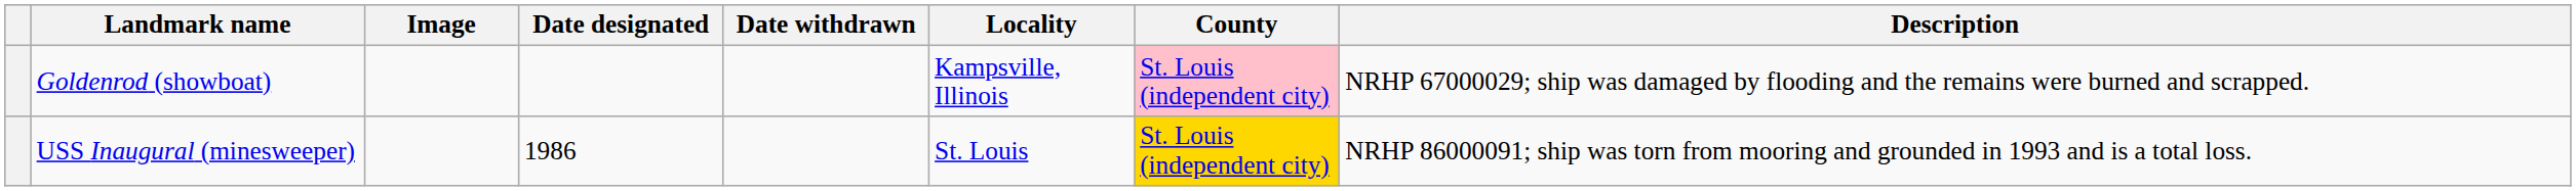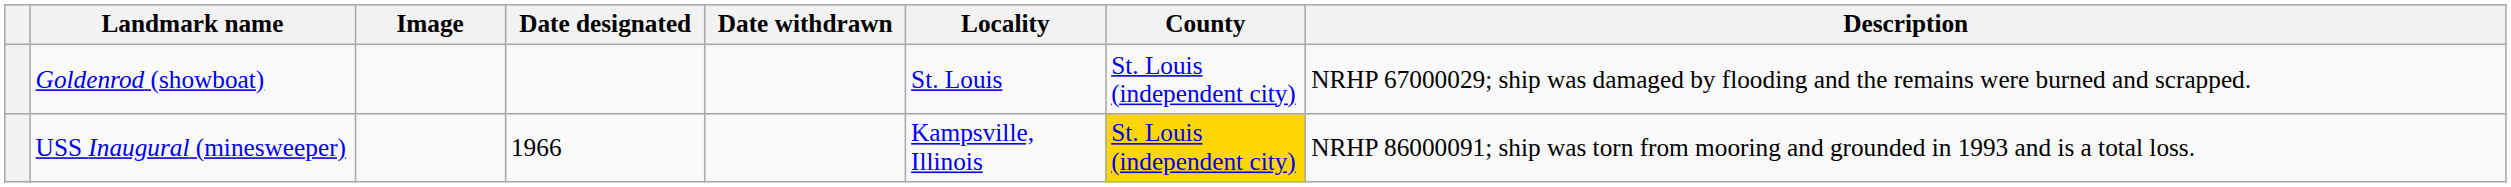 <table class="wikitable" style="width:100%; margin-right:0">
 <tr>
 <th scope="col" width="1%" class="unsortable"></th>
 <th scope="col">Landmark name</th>
 <th scope="col" width="6%" class="unsortable">Image</th>
 <th scope="col" date width="8%">Date designated</th>
 <th scope="col" date width="8%">Date withdrawn</th>
 <th scope="col" width="8%">Locality</th>
 <th scope="col" width="8%">County</th>
 <th scope="col" width="48%" class="unsortable">Description</th>
 </tr>
 <tr>
 <th></th>
 <td><a href='#'><em>Goldenrod</em> (showboat)</a></td>
 <td></td>
 <td></td>
 <td></td>
-<td><a href='#'>Kampsville, Illinois</a><br><small></small></td>
-<td style="background: pink;"><a href='#'>St. Louis (independent city)</a></td>
+<td><a href='#'>St. Louis</a><br><small></small></td>
+<td><a href='#'>St. Louis (independent city)</a></td>
 <td>NRHP 67000029; ship was damaged by flooding and the remains were burned and scrapped.</td>
 </tr>
 <tr>
 <th></th>
 <td><a href='#'>USS <em>Inaugural</em> (minesweeper)</a></td>
 <td></td>
-<td>1986</td>
+<td>1966</td>
 <td></td>
-<td><a href='#'>St. Louis</a><br><small></small></td>
+<td><a href='#'>Kampsville, Illinois</a><br><small></small></td>
 <td style="background: gold;"><a href='#'>St. Louis (independent city)</a></td>
 <td>NRHP 86000091; ship was torn from mooring and grounded in 1993 and is a total loss.</td>
 </tr>
 </table>
